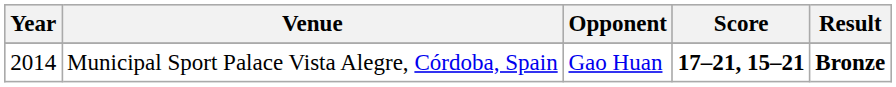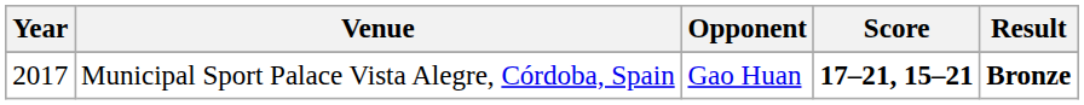 <table class="sortable wikitable" style="font-size: 90%;">
 <tr>
 <th>Year</th>
 <th>Venue</th>
 <th>Opponent</th>
 <th>Score</th>
 <th>Result</th>
 </tr>
 <tr>
 </tr>
 <tr style="background:white">
-<td align="center">2014</td>
+<td align="center">2017</td>
 <td align="left">Municipal Sport Palace Vista Alegre, <a href='#'>Córdoba, Spain</a></td>
 <td align="left"> <a href='#'>Gao Huan</a></td>
 <td align="left"><strong>17–21, 15–21</strong></td>
 <td style="text-align:left; background:white"> <strong>Bronze</strong></td>
 </tr>
 </table>
